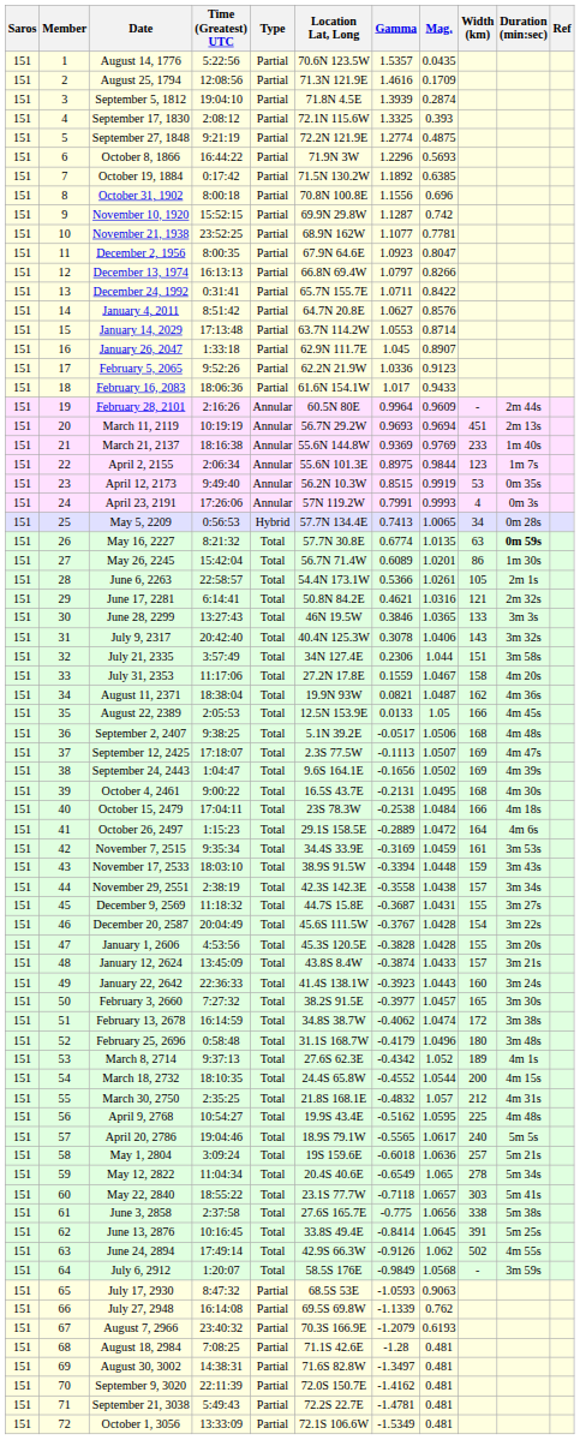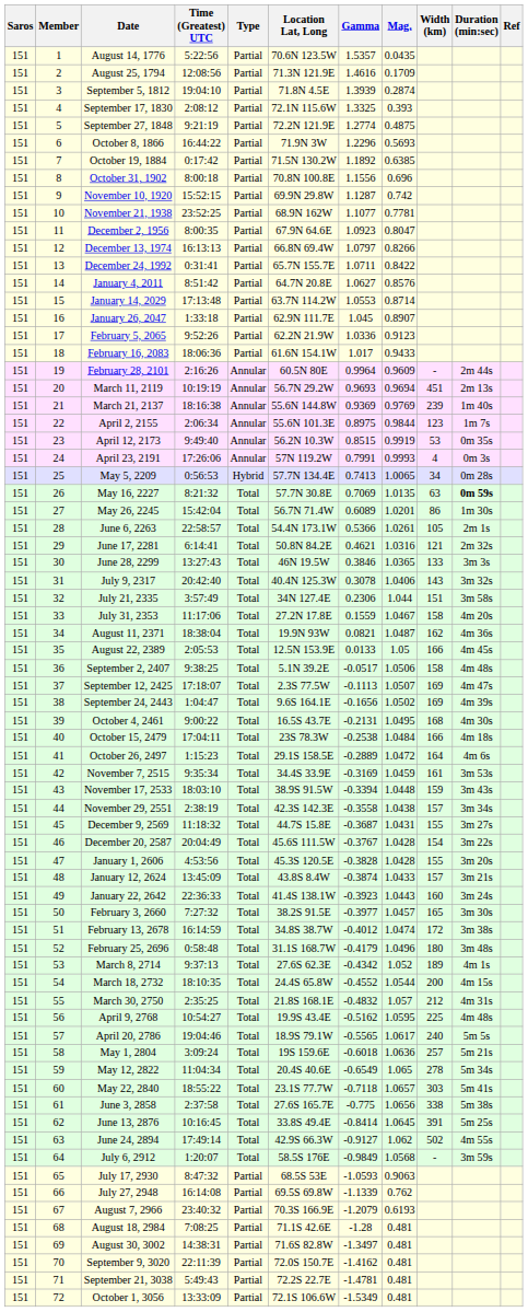 <table class=wikitable>
 <tr align=center>
 <th>Saros</th>
 <th>Member</th>
 <th>Date</th>
 <th>Time<br>(Greatest)<br><a href='#'>UTC</a></th>
 <th>Type</th>
 <th>Location<br>Lat, Long</th>
 <th><a href='#'>Gamma</a></th>
 <th><a href='#'>Mag.</a></th>
 <th>Width<br>(km)</th>
 <th>Duration<br>(min:sec)</th>
 <th>Ref</th>
 </tr>
 <tr align=center bgcolor=#ffffe0>
 <td>151</td>
 <td>1</td>
 <td>August 14, 1776</td>
 <td>5:22:56</td>
 <td>Partial</td>
 <td>70.6N 123.5W</td>
 <td>1.5357</td>
 <td>0.0435</td>
 <td></td>
 <td></td>
 <td></td>
 </tr>
 <tr align=center bgcolor=#ffffe0>
 <td>151</td>
 <td>2</td>
 <td>August 25, 1794</td>
 <td>12:08:56</td>
 <td>Partial</td>
 <td>71.3N 121.9E</td>
 <td>1.4616</td>
 <td>0.1709</td>
 <td></td>
 <td></td>
 <td></td>
 </tr>
 <tr align=center bgcolor=#ffffe0>
 <td>151</td>
 <td>3</td>
 <td>September 5, 1812</td>
 <td>19:04:10</td>
 <td>Partial</td>
 <td>71.8N 4.5E</td>
 <td>1.3939</td>
 <td>0.2874</td>
 <td></td>
 <td></td>
 <td></td>
 </tr>
 <tr align=center bgcolor=#ffffe0>
 <td>151</td>
 <td>4</td>
 <td>September 17, 1830</td>
 <td>2:08:12</td>
 <td>Partial</td>
 <td>72.1N 115.6W</td>
 <td>1.3325</td>
 <td>0.393</td>
 <td></td>
 <td></td>
 <td></td>
 </tr>
 <tr align=center bgcolor=#ffffe0>
 <td>151</td>
 <td>5</td>
 <td>September 27, 1848</td>
 <td>9:21:19</td>
 <td>Partial</td>
 <td>72.2N 121.9E</td>
 <td>1.2774</td>
 <td>0.4875</td>
 <td></td>
 <td></td>
 <td></td>
 </tr>
 <tr align=center bgcolor=#ffffe0>
 <td>151</td>
 <td>6</td>
 <td>October 8, 1866</td>
 <td>16:44:22</td>
 <td>Partial</td>
 <td>71.9N 3W</td>
 <td>1.2296</td>
 <td>0.5693</td>
 <td></td>
 <td></td>
 <td></td>
 </tr>
 <tr align=center bgcolor=#ffffe0>
 <td>151</td>
 <td>7</td>
 <td>October 19, 1884</td>
 <td>0:17:42</td>
 <td>Partial</td>
 <td>71.5N 130.2W</td>
 <td>1.1892</td>
 <td>0.6385</td>
 <td></td>
 <td></td>
 <td></td>
 </tr>
 <tr align=center bgcolor=#ffffe0>
 <td>151</td>
 <td>8</td>
 <td><a href='#'>October 31, 1902</a></td>
 <td>8:00:18</td>
 <td>Partial</td>
 <td>70.8N 100.8E</td>
 <td>1.1556</td>
 <td>0.696</td>
 <td></td>
 <td></td>
 <td></td>
 </tr>
 <tr align=center bgcolor=#ffffe0>
 <td>151</td>
 <td>9</td>
 <td><a href='#'>November 10, 1920</a></td>
 <td>15:52:15</td>
 <td>Partial</td>
 <td>69.9N 29.8W</td>
 <td>1.1287</td>
 <td>0.742</td>
 <td></td>
 <td></td>
 <td></td>
 </tr>
 <tr align=center bgcolor=#ffffe0>
 <td>151</td>
 <td>10</td>
 <td><a href='#'>November 21, 1938</a></td>
 <td>23:52:25</td>
 <td>Partial</td>
 <td>68.9N 162W</td>
 <td>1.1077</td>
 <td>0.7781</td>
 <td></td>
 <td></td>
 <td></td>
 </tr>
 <tr align=center bgcolor=#ffffe0>
 <td>151</td>
 <td>11</td>
 <td><a href='#'>December 2, 1956</a></td>
 <td>8:00:35</td>
 <td>Partial</td>
 <td>67.9N 64.6E</td>
 <td>1.0923</td>
 <td>0.8047</td>
 <td></td>
 <td></td>
 <td></td>
 </tr>
 <tr align=center bgcolor=#ffffe0>
 <td>151</td>
 <td>12</td>
 <td><a href='#'>December 13, 1974</a></td>
 <td>16:13:13</td>
 <td>Partial</td>
 <td>66.8N 69.4W</td>
 <td>1.0797</td>
 <td>0.8266</td>
 <td></td>
 <td></td>
 <td></td>
 </tr>
 <tr align=center bgcolor=#ffffe0>
 <td>151</td>
 <td>13</td>
 <td><a href='#'>December 24, 1992</a></td>
 <td>0:31:41</td>
 <td>Partial</td>
 <td>65.7N 155.7E</td>
 <td>1.0711</td>
 <td>0.8422</td>
 <td></td>
 <td></td>
 <td></td>
 </tr>
 <tr align=center bgcolor=#ffffe0>
 <td>151</td>
 <td>14</td>
 <td><a href='#'>January 4, 2011</a></td>
 <td>8:51:42</td>
 <td>Partial</td>
 <td>64.7N 20.8E</td>
 <td>1.0627</td>
 <td>0.8576</td>
 <td></td>
 <td></td>
 <td></td>
 </tr>
 <tr align=center bgcolor=#ffffe0>
 <td>151</td>
 <td>15</td>
 <td><a href='#'>January 14, 2029</a></td>
 <td>17:13:48</td>
 <td>Partial</td>
 <td>63.7N 114.2W</td>
 <td>1.0553</td>
 <td>0.8714</td>
 <td></td>
 <td></td>
 <td></td>
 </tr>
 <tr align=center bgcolor=#ffffe0>
 <td>151</td>
 <td>16</td>
 <td><a href='#'>January 26, 2047</a></td>
 <td>1:33:18</td>
 <td>Partial</td>
 <td>62.9N 111.7E</td>
 <td>1.045</td>
 <td>0.8907</td>
 <td></td>
 <td></td>
 <td></td>
 </tr>
 <tr align=center bgcolor=#ffffe0>
 <td>151</td>
 <td>17</td>
 <td><a href='#'>February 5, 2065</a></td>
 <td>9:52:26</td>
 <td>Partial</td>
 <td>62.2N 21.9W</td>
 <td>1.0336</td>
 <td>0.9123</td>
 <td></td>
 <td></td>
 <td></td>
 </tr>
 <tr align=center bgcolor=#ffffe0>
 <td>151</td>
 <td>18</td>
 <td><a href='#'>February 16, 2083</a></td>
 <td>18:06:36</td>
 <td>Partial</td>
 <td>61.6N 154.1W</td>
 <td>1.017</td>
 <td>0.9433</td>
 <td></td>
 <td></td>
 <td></td>
 </tr>
 <tr align=center bgcolor=#ffe0ff>
 <td>151</td>
 <td>19</td>
 <td><a href='#'>February 28, 2101</a></td>
 <td>2:16:26</td>
 <td>Annular</td>
 <td>60.5N 80E</td>
 <td>0.9964</td>
 <td>0.9609</td>
 <td>-</td>
 <td>2m 44s</td>
 <td></td>
 </tr>
 <tr align=center bgcolor=#ffe0ff>
 <td>151</td>
 <td>20</td>
 <td>March 11, 2119</td>
 <td>10:19:19</td>
 <td>Annular</td>
 <td>56.7N 29.2W</td>
 <td>0.9693</td>
 <td>0.9694</td>
 <td>451</td>
 <td>2m 13s</td>
 <td></td>
 </tr>
 <tr align=center bgcolor=#ffe0ff>
 <td>151</td>
 <td>21</td>
 <td>March 21, 2137</td>
 <td>18:16:38</td>
 <td>Annular</td>
 <td>55.6N 144.8W</td>
 <td>0.9369</td>
 <td>0.9769</td>
-<td>233</td>
+<td>239</td>
 <td>1m 40s</td>
 <td></td>
 </tr>
 <tr align=center bgcolor=#ffe0ff>
 <td>151</td>
 <td>22</td>
 <td>April 2, 2155</td>
 <td>2:06:34</td>
 <td>Annular</td>
 <td>55.6N 101.3E</td>
 <td>0.8975</td>
 <td>0.9844</td>
 <td>123</td>
 <td>1m 7s</td>
 <td></td>
 </tr>
 <tr align=center bgcolor=#ffe0ff>
 <td>151</td>
 <td>23</td>
 <td>April 12, 2173</td>
 <td>9:49:40</td>
 <td>Annular</td>
 <td>56.2N 10.3W</td>
 <td>0.8515</td>
 <td>0.9919</td>
 <td>53</td>
 <td>0m 35s</td>
 <td></td>
 </tr>
 <tr align=center bgcolor=#ffe0ff>
 <td>151</td>
 <td>24</td>
 <td>April 23, 2191</td>
 <td>17:26:06</td>
 <td>Annular</td>
 <td>57N 119.2W</td>
 <td>0.7991</td>
 <td>0.9993</td>
 <td>4</td>
 <td>0m 3s</td>
 <td></td>
 </tr>
 <tr align=center bgcolor=#e0e0ff>
 <td>151</td>
 <td>25</td>
 <td>May 5, 2209</td>
 <td>0:56:53</td>
 <td>Hybrid</td>
 <td>57.7N 134.4E</td>
 <td>0.7413</td>
 <td>1.0065</td>
 <td>34</td>
 <td>0m 28s</td>
 <td></td>
 </tr>
 <tr align=center bgcolor=#e0ffe0>
 <td>151</td>
 <td>26</td>
 <td>May 16, 2227</td>
 <td>8:21:32</td>
 <td>Total</td>
 <td>57.7N 30.8E</td>
-<td>0.6774</td>
+<td>0.7069</td>
 <td>1.0135</td>
 <td>63</td>
 <td><strong>0m 59s</strong></td>
 <td></td>
 </tr>
 <tr align=center bgcolor=#e0ffe0>
 <td>151</td>
 <td>27</td>
 <td>May 26, 2245</td>
 <td>15:42:04</td>
 <td>Total</td>
 <td>56.7N 71.4W</td>
 <td>0.6089</td>
 <td>1.0201</td>
 <td>86</td>
 <td>1m 30s</td>
 <td></td>
 </tr>
 <tr align=center bgcolor=#e0ffe0>
 <td>151</td>
 <td>28</td>
 <td>June 6, 2263</td>
 <td>22:58:57</td>
 <td>Total</td>
 <td>54.4N 173.1W</td>
 <td>0.5366</td>
 <td>1.0261</td>
 <td>105</td>
 <td>2m 1s</td>
 <td></td>
 </tr>
 <tr align=center bgcolor=#e0ffe0>
 <td>151</td>
 <td>29</td>
 <td>June 17, 2281</td>
 <td>6:14:41</td>
 <td>Total</td>
 <td>50.8N 84.2E</td>
 <td>0.4621</td>
 <td>1.0316</td>
 <td>121</td>
 <td>2m 32s</td>
 <td></td>
 </tr>
 <tr align=center bgcolor=#e0ffe0>
 <td>151</td>
 <td>30</td>
 <td>June 28, 2299</td>
 <td>13:27:43</td>
 <td>Total</td>
 <td>46N 19.5W</td>
 <td>0.3846</td>
 <td>1.0365</td>
 <td>133</td>
 <td>3m 3s</td>
 <td></td>
 </tr>
 <tr align=center bgcolor=#e0ffe0>
 <td>151</td>
 <td>31</td>
 <td>July 9, 2317</td>
 <td>20:42:40</td>
 <td>Total</td>
 <td>40.4N 125.3W</td>
 <td>0.3078</td>
 <td>1.0406</td>
 <td>143</td>
 <td>3m 32s</td>
 <td></td>
 </tr>
 <tr align=center bgcolor=#e0ffe0>
 <td>151</td>
 <td>32</td>
 <td>July 21, 2335</td>
 <td>3:57:49</td>
 <td>Total</td>
 <td>34N 127.4E</td>
 <td>0.2306</td>
 <td>1.044</td>
 <td>151</td>
 <td>3m 58s</td>
 <td></td>
 </tr>
 <tr align=center bgcolor=#e0ffe0>
 <td>151</td>
 <td>33</td>
 <td>July 31, 2353</td>
 <td>11:17:06</td>
 <td>Total</td>
 <td>27.2N 17.8E</td>
 <td>0.1559</td>
 <td>1.0467</td>
 <td>158</td>
 <td>4m 20s</td>
 <td></td>
 </tr>
 <tr align=center bgcolor=#e0ffe0>
 <td>151</td>
 <td>34</td>
 <td>August 11, 2371</td>
 <td>18:38:04</td>
 <td>Total</td>
 <td>19.9N 93W</td>
 <td>0.0821</td>
 <td>1.0487</td>
 <td>162</td>
 <td>4m 36s</td>
 <td></td>
 </tr>
 <tr align=center bgcolor=#e0ffe0>
 <td>151</td>
 <td>35</td>
 <td>August 22, 2389</td>
 <td>2:05:53</td>
 <td>Total</td>
 <td>12.5N 153.9E</td>
 <td>0.0133</td>
 <td>1.05</td>
 <td>166</td>
 <td>4m 45s</td>
 <td></td>
 </tr>
 <tr align=center bgcolor=#e0ffe0>
 <td>151</td>
 <td>36</td>
 <td>September 2, 2407</td>
 <td>9:38:25</td>
 <td>Total</td>
 <td>5.1N 39.2E</td>
 <td>-0.0517</td>
 <td>1.0506</td>
-<td>168</td>
+<td>158</td>
 <td>4m 48s</td>
 <td></td>
 </tr>
 <tr align=center bgcolor=#e0ffe0>
 <td>151</td>
 <td>37</td>
 <td>September 12, 2425</td>
 <td>17:18:07</td>
 <td>Total</td>
 <td>2.3S 77.5W</td>
 <td>-0.1113</td>
 <td>1.0507</td>
 <td>169</td>
 <td>4m 47s</td>
 <td></td>
 </tr>
 <tr align=center bgcolor=#e0ffe0>
 <td>151</td>
 <td>38</td>
 <td>September 24, 2443</td>
 <td>1:04:47</td>
 <td>Total</td>
 <td>9.6S 164.1E</td>
 <td>-0.1656</td>
 <td>1.0502</td>
 <td>169</td>
 <td>4m 39s</td>
 <td></td>
 </tr>
 <tr align=center bgcolor=#e0ffe0>
 <td>151</td>
 <td>39</td>
 <td>October 4, 2461</td>
 <td>9:00:22</td>
 <td>Total</td>
 <td>16.5S 43.7E</td>
 <td>-0.2131</td>
 <td>1.0495</td>
 <td>168</td>
 <td>4m 30s</td>
 <td></td>
 </tr>
 <tr align=center bgcolor=#e0ffe0>
 <td>151</td>
 <td>40</td>
 <td>October 15, 2479</td>
 <td>17:04:11</td>
 <td>Total</td>
 <td>23S 78.3W</td>
 <td>-0.2538</td>
 <td>1.0484</td>
 <td>166</td>
 <td>4m 18s</td>
 <td></td>
 </tr>
 <tr align=center bgcolor=#e0ffe0>
 <td>151</td>
 <td>41</td>
 <td>October 26, 2497</td>
 <td>1:15:23</td>
 <td>Total</td>
 <td>29.1S 158.5E</td>
 <td>-0.2889</td>
 <td>1.0472</td>
 <td>164</td>
 <td>4m 6s</td>
 <td></td>
 </tr>
 <tr align=center bgcolor=#e0ffe0>
 <td>151</td>
 <td>42</td>
 <td>November 7, 2515</td>
 <td>9:35:34</td>
 <td>Total</td>
 <td>34.4S 33.9E</td>
 <td>-0.3169</td>
 <td>1.0459</td>
 <td>161</td>
 <td>3m 53s</td>
 <td></td>
 </tr>
 <tr align=center bgcolor=#e0ffe0>
 <td>151</td>
 <td>43</td>
 <td>November 17, 2533</td>
 <td>18:03:10</td>
 <td>Total</td>
 <td>38.9S 91.5W</td>
 <td>-0.3394</td>
 <td>1.0448</td>
 <td>159</td>
 <td>3m 43s</td>
 <td></td>
 </tr>
 <tr align=center bgcolor=#e0ffe0>
 <td>151</td>
 <td>44</td>
 <td>November 29, 2551</td>
 <td>2:38:19</td>
 <td>Total</td>
 <td>42.3S 142.3E</td>
 <td>-0.3558</td>
 <td>1.0438</td>
 <td>157</td>
 <td>3m 34s</td>
 <td></td>
 </tr>
 <tr align=center bgcolor=#e0ffe0>
 <td>151</td>
 <td>45</td>
 <td>December 9, 2569</td>
 <td>11:18:32</td>
 <td>Total</td>
 <td>44.7S 15.8E</td>
 <td>-0.3687</td>
 <td>1.0431</td>
 <td>155</td>
 <td>3m 27s</td>
 <td></td>
 </tr>
 <tr align=center bgcolor=#e0ffe0>
 <td>151</td>
 <td>46</td>
 <td>December 20, 2587</td>
 <td>20:04:49</td>
 <td>Total</td>
 <td>45.6S 111.5W</td>
 <td>-0.3767</td>
 <td>1.0428</td>
 <td>154</td>
 <td>3m 22s</td>
 <td></td>
 </tr>
 <tr align=center bgcolor=#e0ffe0>
 <td>151</td>
 <td>47</td>
 <td>January 1, 2606</td>
 <td>4:53:56</td>
 <td>Total</td>
 <td>45.3S 120.5E</td>
 <td>-0.3828</td>
 <td>1.0428</td>
 <td>155</td>
 <td>3m 20s</td>
 <td></td>
 </tr>
 <tr align=center bgcolor=#e0ffe0>
 <td>151</td>
 <td>48</td>
 <td>January 12, 2624</td>
 <td>13:45:09</td>
 <td>Total</td>
 <td>43.8S 8.4W</td>
 <td>-0.3874</td>
 <td>1.0433</td>
 <td>157</td>
 <td>3m 21s</td>
 <td></td>
 </tr>
 <tr align=center bgcolor=#e0ffe0>
 <td>151</td>
 <td>49</td>
 <td>January 22, 2642</td>
 <td>22:36:33</td>
 <td>Total</td>
 <td>41.4S 138.1W</td>
 <td>-0.3923</td>
 <td>1.0443</td>
 <td>160</td>
 <td>3m 24s</td>
 <td></td>
 </tr>
 <tr align=center bgcolor=#e0ffe0>
 <td>151</td>
 <td>50</td>
 <td>February 3, 2660</td>
 <td>7:27:32</td>
 <td>Total</td>
 <td>38.2S 91.5E</td>
 <td>-0.3977</td>
 <td>1.0457</td>
 <td>165</td>
 <td>3m 30s</td>
 <td></td>
 </tr>
 <tr align=center bgcolor=#e0ffe0>
 <td>151</td>
 <td>51</td>
 <td>February 13, 2678</td>
 <td>16:14:59</td>
 <td>Total</td>
 <td>34.8S 38.7W</td>
-<td>-0.4062</td>
+<td>-0.4012</td>
 <td>1.0474</td>
 <td>172</td>
 <td>3m 38s</td>
 <td></td>
 </tr>
 <tr align=center bgcolor=#e0ffe0>
 <td>151</td>
 <td>52</td>
 <td>February 25, 2696</td>
 <td>0:58:48</td>
 <td>Total</td>
 <td>31.1S 168.7W</td>
 <td>-0.4179</td>
 <td>1.0496</td>
 <td>180</td>
 <td>3m 48s</td>
 <td></td>
 </tr>
 <tr align=center bgcolor=#e0ffe0>
 <td>151</td>
 <td>53</td>
 <td>March 8, 2714</td>
 <td>9:37:13</td>
 <td>Total</td>
 <td>27.6S 62.3E</td>
 <td>-0.4342</td>
 <td>1.052</td>
 <td>189</td>
 <td>4m 1s</td>
 <td></td>
 </tr>
 <tr align=center bgcolor=#e0ffe0>
 <td>151</td>
 <td>54</td>
 <td>March 18, 2732</td>
 <td>18:10:35</td>
 <td>Total</td>
 <td>24.4S 65.8W</td>
 <td>-0.4552</td>
 <td>1.0544</td>
 <td>200</td>
 <td>4m 15s</td>
 <td></td>
 </tr>
 <tr align=center bgcolor=#e0ffe0>
 <td>151</td>
 <td>55</td>
 <td>March 30, 2750</td>
 <td>2:35:25</td>
 <td>Total</td>
 <td>21.8S 168.1E</td>
 <td>-0.4832</td>
 <td>1.057</td>
 <td>212</td>
 <td>4m 31s</td>
 <td></td>
 </tr>
 <tr align=center bgcolor=#e0ffe0>
 <td>151</td>
 <td>56</td>
 <td>April 9, 2768</td>
 <td>10:54:27</td>
 <td>Total</td>
 <td>19.9S 43.4E</td>
 <td>-0.5162</td>
 <td>1.0595</td>
 <td>225</td>
 <td>4m 48s</td>
 <td></td>
 </tr>
 <tr align=center bgcolor=#e0ffe0>
 <td>151</td>
 <td>57</td>
 <td>April 20, 2786</td>
 <td>19:04:46</td>
 <td>Total</td>
 <td>18.9S 79.1W</td>
 <td>-0.5565</td>
 <td>1.0617</td>
 <td>240</td>
 <td>5m 5s</td>
 <td></td>
 </tr>
 <tr align=center bgcolor=#e0ffe0>
 <td>151</td>
 <td>58</td>
 <td>May 1, 2804</td>
 <td>3:09:24</td>
 <td>Total</td>
 <td>19S 159.6E</td>
 <td>-0.6018</td>
 <td>1.0636</td>
 <td>257</td>
 <td>5m 21s</td>
 <td></td>
 </tr>
 <tr align=center bgcolor=#e0ffe0>
 <td>151</td>
 <td>59</td>
 <td>May 12, 2822</td>
 <td>11:04:34</td>
 <td>Total</td>
 <td>20.4S 40.6E</td>
 <td>-0.6549</td>
 <td>1.065</td>
 <td>278</td>
 <td>5m 34s</td>
 <td></td>
 </tr>
 <tr align=center bgcolor=#e0ffe0>
 <td>151</td>
 <td>60</td>
 <td>May 22, 2840</td>
 <td>18:55:22</td>
 <td>Total</td>
 <td>23.1S 77.7W</td>
 <td>-0.7118</td>
 <td>1.0657</td>
 <td>303</td>
 <td>5m 41s</td>
 <td></td>
 </tr>
 <tr align=center bgcolor=#e0ffe0>
 <td>151</td>
 <td>61</td>
 <td>June 3, 2858</td>
 <td>2:37:58</td>
 <td>Total</td>
 <td>27.6S 165.7E</td>
 <td>-0.775</td>
 <td>1.0656</td>
 <td>338</td>
 <td>5m 38s</td>
 <td></td>
 </tr>
 <tr align=center bgcolor=#e0ffe0>
 <td>151</td>
 <td>62</td>
 <td>June 13, 2876</td>
 <td>10:16:45</td>
 <td>Total</td>
 <td>33.8S 49.4E</td>
 <td>-0.8414</td>
 <td>1.0645</td>
 <td>391</td>
 <td>5m 25s</td>
 <td></td>
 </tr>
 <tr align=center bgcolor=#e0ffe0>
 <td>151</td>
 <td>63</td>
 <td>June 24, 2894</td>
 <td>17:49:14</td>
 <td>Total</td>
 <td>42.9S 66.3W</td>
-<td>-0.9126</td>
+<td>-0.9127</td>
 <td>1.062</td>
 <td>502</td>
 <td>4m 55s</td>
 <td></td>
 </tr>
 <tr align=center bgcolor=#e0ffe0>
 <td>151</td>
 <td>64</td>
 <td>July 6, 2912</td>
 <td>1:20:07</td>
 <td>Total</td>
 <td>58.5S 176E</td>
 <td>-0.9849</td>
 <td>1.0568</td>
 <td>-</td>
 <td>3m 59s</td>
 <td></td>
 </tr>
 <tr align=center bgcolor=#ffffe0>
 <td>151</td>
 <td>65</td>
 <td>July 17, 2930</td>
 <td>8:47:32</td>
 <td>Partial</td>
 <td>68.5S 53E</td>
 <td>-1.0593</td>
 <td>0.9063</td>
 <td></td>
 <td></td>
 <td></td>
 </tr>
 <tr align=center bgcolor=#ffffe0>
 <td>151</td>
 <td>66</td>
 <td>July 27, 2948</td>
 <td>16:14:08</td>
 <td>Partial</td>
 <td>69.5S 69.8W</td>
 <td>-1.1339</td>
 <td>0.762</td>
 <td></td>
 <td></td>
 <td></td>
 </tr>
 <tr align=center bgcolor=#ffffe0>
 <td>151</td>
 <td>67</td>
 <td>August 7, 2966</td>
 <td>23:40:32</td>
 <td>Partial</td>
 <td>70.3S 166.9E</td>
 <td>-1.2079</td>
 <td>0.6193</td>
 <td></td>
 <td></td>
 <td></td>
 </tr>
 <tr align=center bgcolor=#ffffe0>
 <td>151</td>
 <td>68</td>
 <td>August 18, 2984</td>
 <td>7:08:25</td>
 <td>Partial</td>
 <td>71.1S 42.6E</td>
 <td>-1.28</td>
 <td>0.481</td>
 <td></td>
 <td></td>
 <td></td>
 </tr>
 <tr align=center bgcolor=#ffffe0>
 <td>151</td>
 <td>69</td>
 <td>August 30, 3002</td>
 <td>14:38:31</td>
 <td>Partial</td>
 <td>71.6S 82.8W</td>
 <td>-1.3497</td>
 <td>0.481</td>
 <td></td>
 <td></td>
 <td></td>
 </tr>
 <tr align=center bgcolor=#ffffe0>
 <td>151</td>
 <td>70</td>
 <td>September 9, 3020</td>
 <td>22:11:39</td>
 <td>Partial</td>
 <td>72.0S 150.7E</td>
 <td>-1.4162</td>
 <td>0.481</td>
 <td></td>
 <td></td>
 <td></td>
 </tr>
 <tr align=center bgcolor=#ffffe0>
 <td>151</td>
 <td>71</td>
 <td>September 21, 3038</td>
 <td>5:49:43</td>
 <td>Partial</td>
 <td>72.2S 22.7E</td>
 <td>-1.4781</td>
 <td>0.481</td>
 <td></td>
 <td></td>
 <td></td>
 </tr>
 <tr align=center bgcolor=#ffffe0>
 <td>151</td>
 <td>72</td>
 <td>October 1, 3056</td>
 <td>13:33:09</td>
 <td>Partial</td>
 <td>72.1S 106.6W</td>
 <td>-1.5349</td>
 <td>0.481</td>
 <td></td>
 <td></td>
 <td></td>
 </tr>
 </table>
